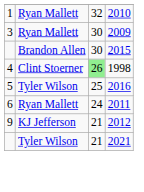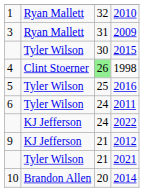 <table class="wikitable">
 <tr>
 </tr>
 <tr>
 <td>1</td>
 <td><a href='#'>Ryan Mallett</a></td>
 <td>32</td>
 <td><a href='#'>2010</a></td>
 </tr>
 <tr>
 <td>3</td>
 <td><a href='#'>Ryan Mallett</a></td>
-<td>30</td>
+<td>31</td>
 <td><a href='#'>2009</a></td>
 </tr>
 <tr>
 <td></td>
-<td><a href='#'>Brandon Allen</a></td>
+<td><a href='#'>Tyler Wilson</a></td>
 <td>30</td>
 <td><a href='#'>2015</a></td>
 </tr>
 <tr>
 <td>4</td>
 <td><a href='#'>Clint Stoerner</a></td>
 <td style="background: lightgreen;">26</td>
 <td>1998</td>
 </tr>
 <tr>
 <td>5</td>
 <td><a href='#'>Tyler Wilson</a></td>
 <td>25</td>
 <td><a href='#'>2016</a></td>
 </tr>
 <tr>
 <td>6</td>
-<td><a href='#'>Ryan Mallett</a></td>
+<td><a href='#'>Tyler Wilson</a></td>
 <td>24</td>
 <td><a href='#'>2011</a></td>
+</tr>
+<tr>
+<td></td>
+<td><a href='#'>KJ Jefferson</a></td>
+<td>24</td>
+<td><a href='#'>2022</a></td>
 </tr>
 <tr>
 <td>9</td>
 <td><a href='#'>KJ Jefferson</a></td>
 <td>21</td>
 <td><a href='#'>2012</a></td>
 </tr>
 <tr>
 <td></td>
 <td><a href='#'>Tyler Wilson</a></td>
 <td>21</td>
 <td><a href='#'>2021</a></td>
 </tr>
+<tr>
+<td>10</td>
+<td><a href='#'>Brandon Allen</a></td>
+<td>20</td>
+<td><a href='#'>2014</a></td>
+</tr>
 </table>
